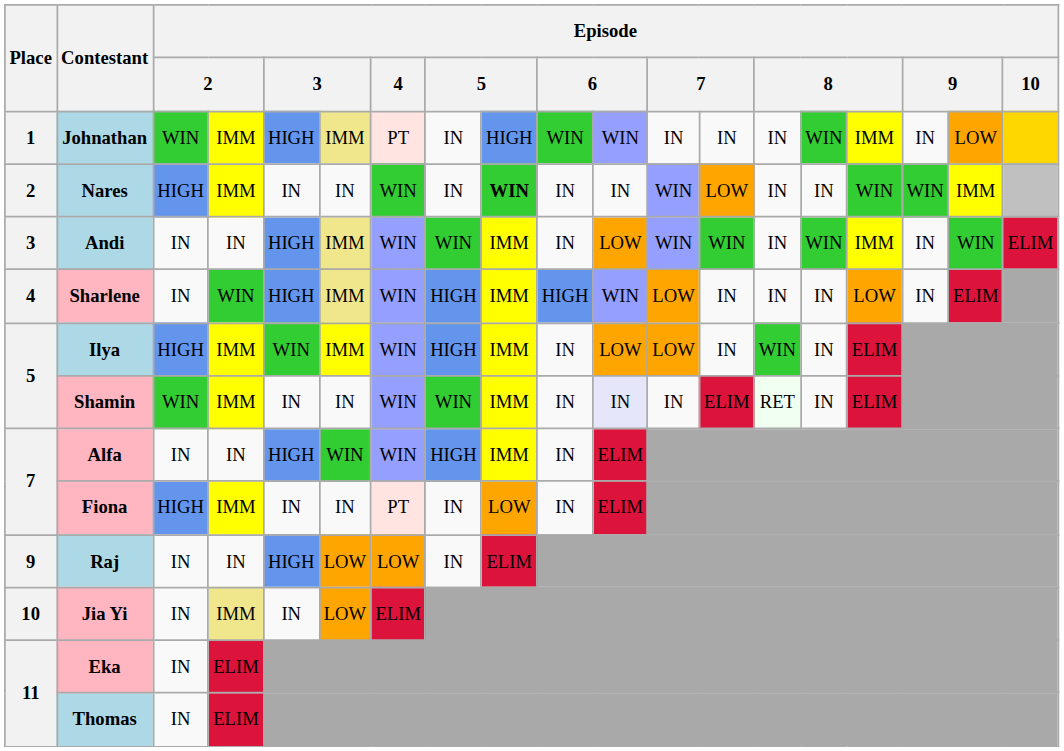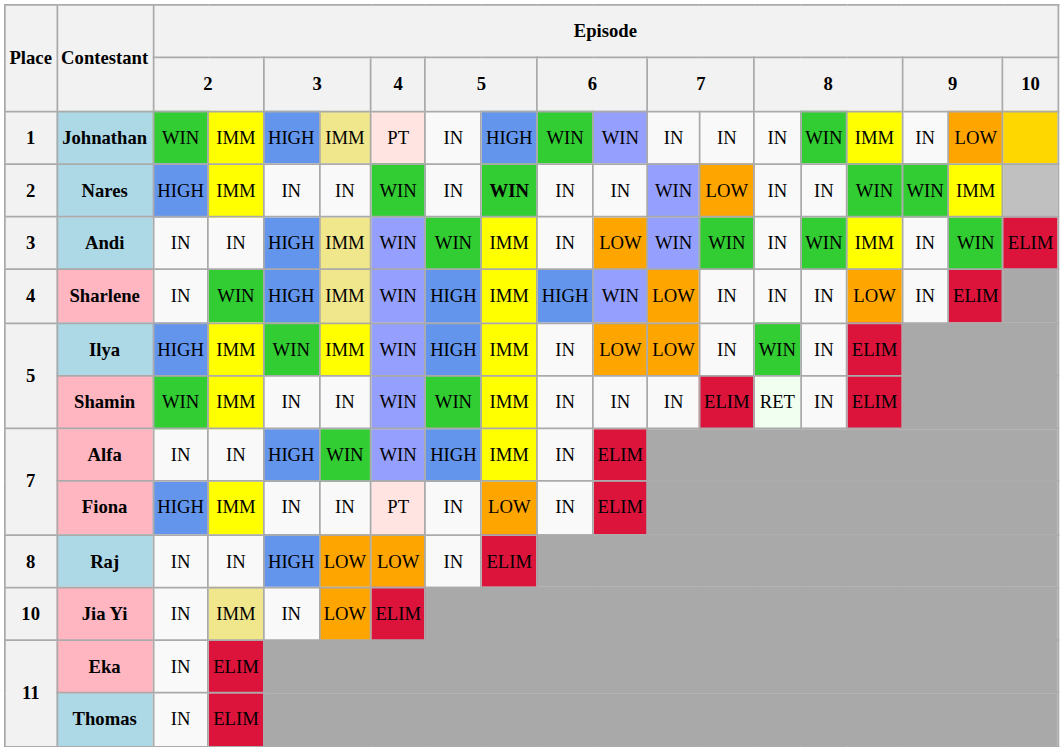 <table class="wikitable" style="text-align: center; font-size: 8pt; line-height:25px;">
 <tr>
 <th rowspan="2">Place</th>
 <th rowspan="2">Contestant</th>
 <th colspan="17">Episode</th>
 </tr>
 <tr>
 <th colspan="2">2</th>
 <th colspan="2">3</th>
 <th>4</th>
 <th colspan="2">5</th>
 <th colspan="2">6</th>
 <th colspan="2">7</th>
 <th colspan="3">8</th>
 <th colspan="2">9</th>
 <th>10</th>
 </tr>
 <tr>
 <th>1</th>
 <th style="background:lightblue;">Johnathan</th>
 <td style="background:limegreen;">WIN</td>
 <td style="background:yellow;">IMM</td>
 <td style="background:cornflowerblue;">HIGH</td>
 <td style="background:khaki;">IMM</td>
 <td style="background:mistyrose;">PT</td>
 <td>IN</td>
 <td style="background:cornflowerblue;">HIGH</td>
 <td style="background:limegreen;">WIN</td>
 <td style="background:#959FFD;">WIN</td>
 <td>IN</td>
 <td>IN</td>
 <td>IN</td>
 <td style="background:limegreen;">WIN</td>
 <td style="background:yellow;">IMM</td>
 <td>IN</td>
 <td style="background:orange;">LOW</td>
 <td style="background:gold;"></td>
 </tr>
 <tr>
 <th>2</th>
 <th style="background:lightblue;">Nares</th>
 <td style="background:cornflowerblue;">HIGH</td>
 <td style="background:yellow;">IMM</td>
 <td>IN</td>
 <td>IN</td>
 <td style="background:limegreen;">WIN</td>
 <td>IN</td>
 <td style="background:limegreen;"><strong>WIN</strong></td>
 <td>IN</td>
 <td>IN</td>
 <td style="background:#959FFD;">WIN</td>
 <td style="background:orange;">LOW</td>
 <td>IN</td>
 <td>IN</td>
 <td style="background:limegreen;">WIN</td>
 <td style="background:limegreen;">WIN</td>
 <td style="background:yellow;">IMM</td>
 <td style="background:silver;"></td>
 </tr>
 <tr>
 <th>3</th>
 <th style="background:lightblue;">Andi</th>
 <td>IN</td>
 <td>IN</td>
 <td style="background:cornflowerblue;">HIGH</td>
 <td style="background:khaki;">IMM</td>
 <td style="background:#959FFD;">WIN</td>
 <td style="background:limegreen;">WIN</td>
 <td style="background:yellow;">IMM</td>
 <td>IN</td>
 <td style="background:orange;">LOW</td>
 <td style="background:#959FFD;">WIN</td>
 <td style="background:limegreen;">WIN</td>
 <td>IN</td>
 <td style="background:limegreen;">WIN</td>
 <td style="background:yellow;">IMM</td>
 <td>IN</td>
 <td style="background:limegreen;">WIN</td>
 <td style="background:crimson;">ELIM</td>
 </tr>
 <tr>
 <th>4</th>
 <th style="background:lightpink;">Sharlene</th>
 <td>IN</td>
 <td style="background:limegreen;">WIN</td>
 <td style="background:cornflowerblue;">HIGH</td>
 <td style="background:khaki;">IMM</td>
 <td style="background:#959FFD;">WIN</td>
 <td style="background:cornflowerblue;">HIGH</td>
 <td style="background:yellow;">IMM</td>
 <td style="background:cornflowerblue;">HIGH</td>
 <td style="background:#959FFD;">WIN</td>
 <td style="background:orange;">LOW</td>
 <td>IN</td>
 <td>IN</td>
 <td>IN</td>
 <td style="background:orange;">LOW</td>
 <td>IN</td>
 <td style="background:crimson;">ELIM</td>
 <td style="background:darkgrey;" colspan="2"></td>
 </tr>
 <tr>
 <th rowspan=2>5</th>
 <th style="background:lightblue;">Ilya</th>
 <td style="background:cornflowerblue;">HIGH</td>
 <td style="background:yellow;">IMM</td>
 <td style="background:limegreen;">WIN</td>
 <td style="background:yellow;">IMM</td>
 <td style="background:#959FFD;">WIN</td>
 <td style="background:cornflowerblue;">HIGH</td>
 <td style="background:yellow;">IMM</td>
 <td>IN</td>
 <td style="background:orange;">LOW</td>
 <td style="background:orange;">LOW</td>
 <td>IN</td>
 <td style="background:limegreen;">WIN</td>
 <td>IN</td>
 <td style="background:crimson;">ELIM</td>
 <td colspan="3" style="background:darkgrey;"></td>
 </tr>
 <tr>
 <th style="background:lightpink;">Shamin</th>
 <td style="background:limegreen;">WIN</td>
 <td style="background:yellow;">IMM</td>
 <td>IN</td>
 <td>IN</td>
 <td style="background:#959FFD;">WIN</td>
 <td style="background:limegreen;">WIN</td>
 <td style="background:yellow;">IMM</td>
 <td>IN</td>
-<td style="background: lavender;">IN</td>
+<td>IN</td>
 <td>IN</td>
 <td style="background:crimson;">ELIM</td>
 <td style="background:honeydew">RET</td>
 <td>IN</td>
 <td style="background:crimson;">ELIM</td>
 <td colspan="5" style="background:darkgrey;"></td>
 </tr>
 <tr>
 <th rowspan=2>7</th>
 <th style="background:lightpink;">Alfa</th>
 <td>IN</td>
 <td>IN</td>
 <td style="background:cornflowerblue;">HIGH</td>
 <td style="background:limegreen;">WIN</td>
 <td style="background:#959FFD;">WIN</td>
 <td style="background:cornflowerblue;">HIGH</td>
 <td style="background:yellow;">IMM</td>
 <td>IN</td>
 <td style="background:crimson;">ELIM</td>
 <td colspan="9" style="background:darkgrey;"></td>
 </tr>
 <tr>
 <th style="background:lightpink;">Fiona</th>
 <td style="background:cornflowerblue;">HIGH</td>
 <td style="background:yellow;">IMM</td>
 <td>IN</td>
 <td>IN</td>
 <td style="background:mistyrose;">PT</td>
 <td>IN</td>
 <td style="background:orange;">LOW</td>
 <td>IN</td>
 <td style="background:crimson;">ELIM</td>
 <td colspan="10" style="background:darkgrey;"></td>
 </tr>
 <tr>
-<th>9</th>
+<th>8</th>
 <th style="background:lightblue;">Raj</th>
 <td>IN</td>
 <td>IN</td>
 <td style="background:cornflowerblue;">HIGH</td>
 <td style="background:orange;">LOW</td>
 <td style="background:orange;">LOW</td>
 <td>IN</td>
 <td style="background:crimson;">ELIM</td>
 <td colspan="11" style="background:darkgrey;"></td>
 </tr>
 <tr>
 <th>10</th>
 <th style="background:lightpink;">Jia Yi</th>
 <td>IN</td>
 <td style="background:khaki;">IMM</td>
 <td>IN</td>
 <td style="background:orange;">LOW</td>
 <td style="background:crimson;">ELIM</td>
 <td colspan="12" style="background:darkgrey;"></td>
 </tr>
 <tr>
 <th rowspan=2>11</th>
 <th style="background:lightpink;">Eka</th>
 <td>IN</td>
 <td style="background:crimson;">ELIM</td>
 <td colspan="15" style="background:darkgrey;"></td>
 </tr>
 <tr>
 <th style="background:lightblue;">Thomas</th>
 <td>IN</td>
 <td style="background:crimson;">ELIM</td>
 <td colspan="15" style="background:darkgrey;"></td>
 </tr>
 </table>
